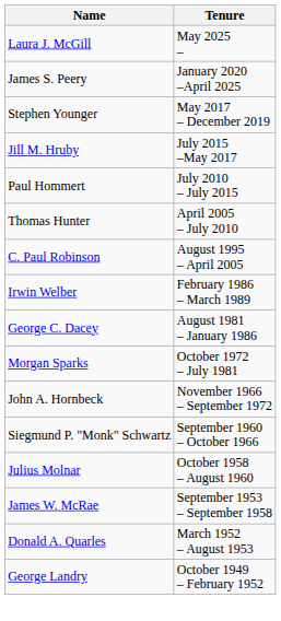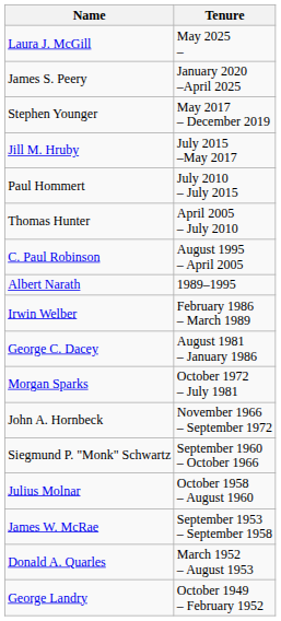 <table class="wikitable floatright">
 <tr>
 <th scope=col>Name</th>
 <th scope=col>Tenure</th>
 </tr>
 <tr>
 <td><a href='#'>Laura J. McGill</a></td>
 <td>May 2025<br>–</td>
 </tr>
 <tr>
 <td>James S. Peery</td>
 <td>January 2020<br>–April 2025</td>
 </tr>
 <tr>
 <td>Stephen Younger</td>
 <td>May 2017<br> – December 2019</td>
 </tr>
 <tr>
 <td><a href='#'>Jill M. Hruby</a></td>
 <td>July 2015<br>–May 2017</td>
 </tr>
 <tr>
 <td>Paul Hommert</td>
 <td>July 2010<br> – July 2015</td>
 </tr>
 <tr>
 <td>Thomas Hunter</td>
 <td>April 2005<br> – July 2010</td>
 </tr>
 <tr>
 <td><a href='#'>C. Paul Robinson</a></td>
 <td>August 1995<br> – April 2005</td>
+</tr>
+<tr>
+<td><a href='#'>Albert Narath</a></td>
+<td>1989–1995</td>
 </tr>
 <tr>
 <td><a href='#'>Irwin Welber</a></td>
 <td>February 1986<br> – March 1989</td>
 </tr>
 <tr>
 <td><a href='#'>George C. Dacey</a></td>
 <td>August 1981<br> – January 1986</td>
 </tr>
 <tr>
 <td><a href='#'>Morgan Sparks</a></td>
 <td>October 1972<br> – July 1981</td>
 </tr>
 <tr>
 <td>John A. Hornbeck</td>
 <td>November 1966<br> – September 1972</td>
 </tr>
 <tr>
 <td>Siegmund P. "Monk" Schwartz</td>
 <td>September 1960<br> – October 1966</td>
 </tr>
 <tr>
 <td><a href='#'>Julius Molnar</a></td>
 <td>October 1958<br> – August 1960</td>
 </tr>
 <tr>
 <td><a href='#'>James W. McRae</a></td>
 <td>September 1953<br> – September 1958</td>
 </tr>
 <tr>
 <td><a href='#'>Donald A. Quarles</a></td>
 <td>March 1952<br> – August 1953</td>
 </tr>
 <tr>
 <td><a href='#'>George Landry</a></td>
 <td>October 1949<br> – February 1952</td>
 </tr>
 </table>
